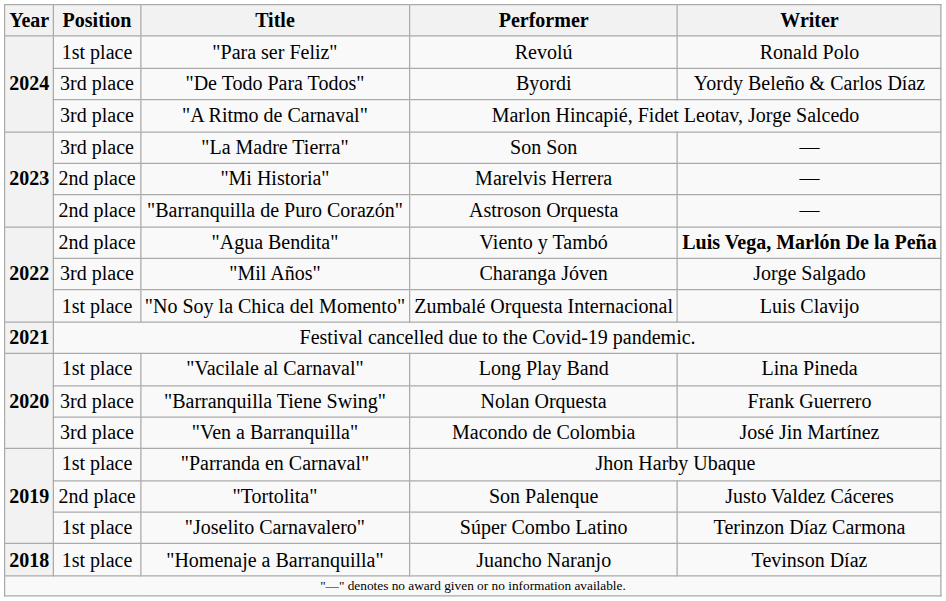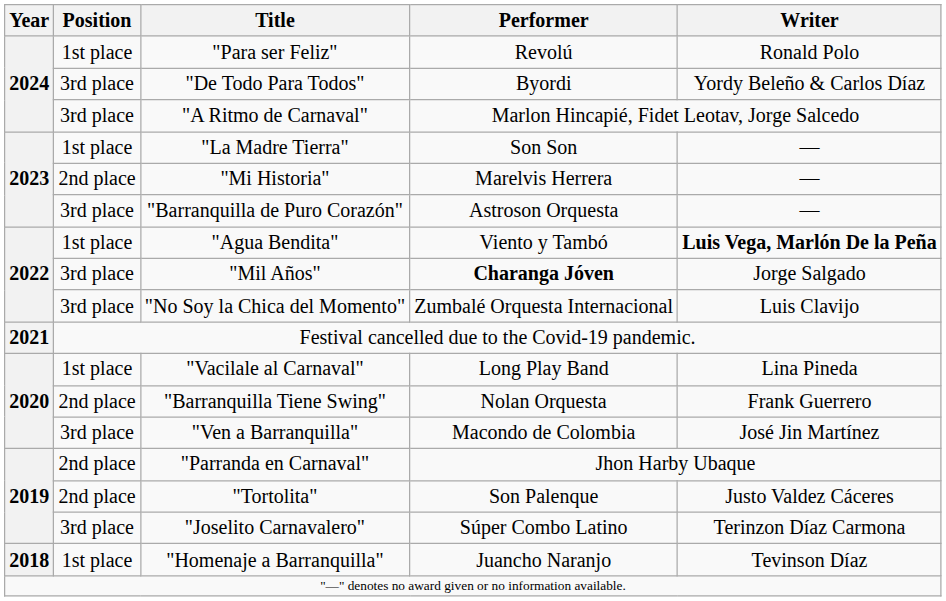 <table class="wikitable" style="text-align:center;">
 <tr>
 <th>Year</th>
 <th>Position</th>
 <th>Title</th>
 <th>Performer</th>
 <th>Writer</th>
 </tr>
 <tr>
 <th rowspan="3">2024</th>
 <td>1st place</td>
 <td>"Para ser Feliz"</td>
 <td>Revolú</td>
 <td>Ronald Polo</td>
 </tr>
 <tr>
 <td>3rd place</td>
 <td>"De Todo Para Todos"</td>
 <td>Byordi</td>
 <td>Yordy Beleño & Carlos Díaz</td>
 </tr>
 <tr>
 <td>3rd place</td>
 <td>"A Ritmo de Carnaval"</td>
 <td colspan="2">Marlon Hincapié, Fidet Leotav, Jorge Salcedo</td>
 </tr>
 <tr>
 <th rowspan="3">2023</th>
-<td>3rd place</td>
+<td>1st place</td>
 <td>"La Madre Tierra"</td>
 <td>Son Son</td>
 <td>—</td>
 </tr>
 <tr>
 <td>2nd place</td>
 <td>"Mi Historia"</td>
 <td>Marelvis Herrera</td>
 <td>—</td>
 </tr>
 <tr>
-<td>2nd place</td>
+<td>3rd place</td>
 <td>"Barranquilla de Puro Corazón"</td>
 <td>Astroson Orquesta</td>
 <td>—</td>
 </tr>
 <tr>
 <th rowspan="3">2022</th>
-<td>2nd place</td>
+<td>1st place</td>
 <td>"Agua Bendita"</td>
 <td>Viento y Tambó</td>
 <td><strong>Luis Vega, Marlón De la Peña</strong></td>
 </tr>
 <tr>
 <td>3rd place</td>
 <td>"Mil Años"</td>
-<td>Charanga Jóven</td>
+<td><strong>Charanga Jóven</strong></td>
 <td>Jorge Salgado</td>
 </tr>
 <tr>
-<td>1st place</td>
+<td>3rd place</td>
 <td>"No Soy la Chica del Momento"</td>
 <td>Zumbalé Orquesta Internacional</td>
 <td>Luis Clavijo</td>
 </tr>
 <tr>
 <th>2021</th>
 <td colspan="5">Festival cancelled due to the Covid-19 pandemic.</td>
 </tr>
 <tr>
 <th rowspan="3">2020</th>
 <td>1st place</td>
 <td>"Vacilale al Carnaval"</td>
 <td>Long Play Band</td>
 <td>Lina Pineda</td>
 </tr>
 <tr>
-<td>3rd place</td>
+<td>2nd place</td>
 <td>"Barranquilla Tiene Swing"</td>
 <td>Nolan Orquesta</td>
 <td>Frank Guerrero</td>
 </tr>
 <tr>
 <td>3rd place</td>
 <td>"Ven a Barranquilla"</td>
 <td>Macondo de Colombia</td>
 <td>José Jin Martínez</td>
 </tr>
 <tr>
 <th rowspan="3">2019</th>
-<td>1st place</td>
+<td>2nd place</td>
 <td>"Parranda en Carnaval"</td>
 <td colspan="2">Jhon Harby Ubaque</td>
 </tr>
 <tr>
 <td>2nd place</td>
 <td>"Tortolita"</td>
 <td>Son Palenque</td>
 <td>Justo Valdez Cáceres</td>
 </tr>
 <tr>
-<td>1st place</td>
+<td>3rd place</td>
 <td>"Joselito Carnavalero"</td>
 <td>Súper Combo Latino</td>
 <td>Terinzon Díaz Carmona</td>
 </tr>
 <tr>
 <th>2018</th>
 <td>1st place</td>
 <td>"Homenaje a Barranquilla"</td>
 <td>Juancho Naranjo</td>
 <td>Tevinson Díaz</td>
 </tr>
 <tr>
 <td colspan="5" style="text-align:center; font-size:8pt;">"—" denotes no award given or no information available.</td>
 </tr>
 </table>
